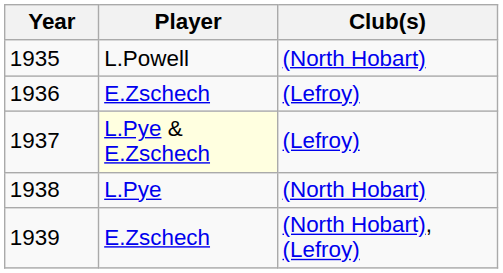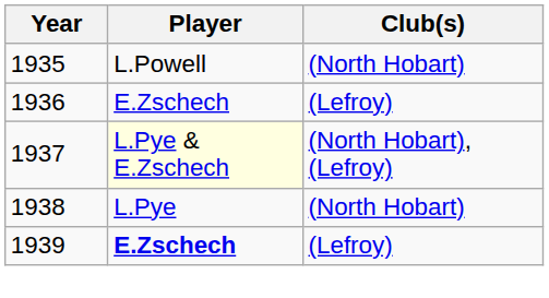 <table class="wikitable sortable">
 <tr>
 <th width=060px>Year</th>
 <th width=120px>Player</th>
 <th width=150px>Club(s)</th>
 </tr>
 <tr>
 <td>1935</td>
 <td>L.Powell</td>
 <td><a href='#'>(North Hobart)</a></td>
 </tr>
 <tr>
 <td>1936</td>
 <td><a href='#'>E.Zschech</a></td>
 <td><a href='#'>(Lefroy)</a></td>
 </tr>
 <tr>
 <td>1937</td>
 <td style="background: lightyellow;"><a href='#'>L.Pye</a> &  <a href='#'>E.Zschech</a></td>
-<td><a href='#'>(Lefroy)</a></td>
+<td><a href='#'>(North Hobart)</a>, <a href='#'>(Lefroy)</a></td>
 </tr>
 <tr>
 <td>1938</td>
 <td><a href='#'>L.Pye</a></td>
 <td><a href='#'>(North Hobart)</a></td>
 </tr>
 <tr>
 <td>1939</td>
-<td><a href='#'>E.Zschech</a></td>
-<td><a href='#'>(North Hobart)</a>, <a href='#'>(Lefroy)</a></td>
+<td><strong><a href='#'>E.Zschech</a></strong></td>
+<td><a href='#'>(Lefroy)</a></td>
 </tr>
 </table>
